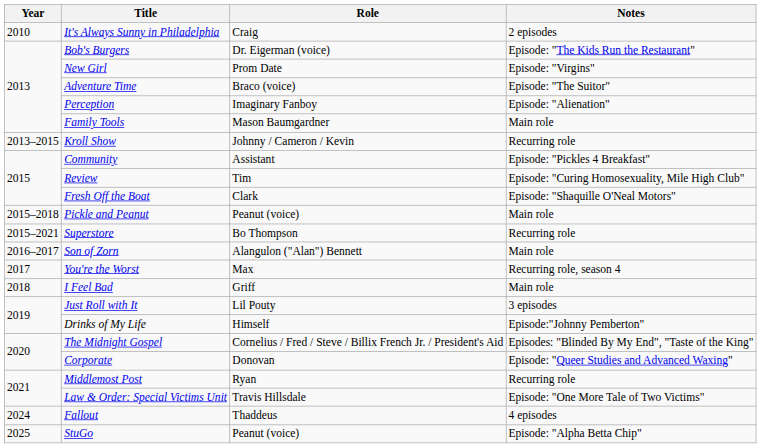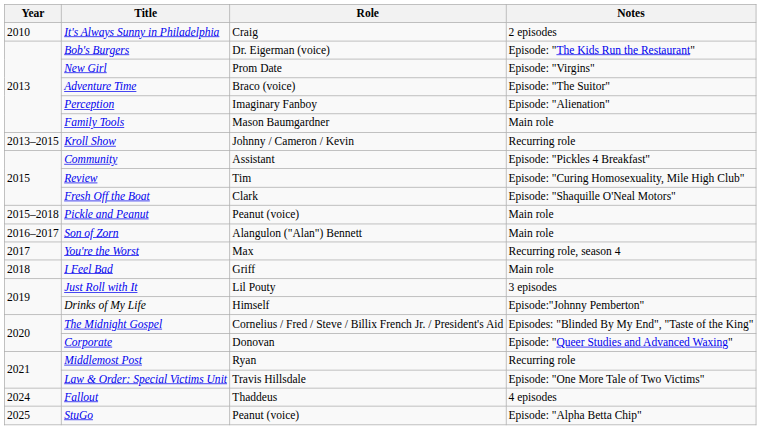 <table class="wikitable sortable">
 <tr>
 <th>Year</th>
 <th>Title</th>
 <th>Role</th>
 <th class="unsortable">Notes</th>
 </tr>
 <tr>
 <td>2010</td>
 <td><em><a href='#'>It's Always Sunny in Philadelphia</a></em></td>
 <td>Craig</td>
 <td>2 episodes</td>
 </tr>
 <tr>
 <td rowspan="5">2013</td>
 <td><em><a href='#'>Bob's Burgers</a></em></td>
 <td>Dr. Eigerman (voice)</td>
 <td>Episode: "<a href='#'>The Kids Run the Restaurant</a>"</td>
 </tr>
 <tr>
 <td><em><a href='#'>New Girl</a></em></td>
 <td>Prom Date</td>
 <td>Episode: "Virgins"</td>
 </tr>
 <tr>
 <td><em><a href='#'>Adventure Time</a></em></td>
 <td>Braco (voice)</td>
 <td>Episode: "The Suitor"</td>
 </tr>
 <tr>
 <td><em><a href='#'>Perception</a></em></td>
 <td>Imaginary Fanboy</td>
 <td>Episode: "Alienation"</td>
 </tr>
 <tr>
 <td><em><a href='#'>Family Tools</a></em></td>
 <td>Mason Baumgardner</td>
 <td>Main role</td>
 </tr>
 <tr>
 <td>2013–2015</td>
 <td><em><a href='#'>Kroll Show</a></em></td>
 <td>Johnny / Cameron / Kevin</td>
 <td>Recurring role</td>
 </tr>
 <tr>
 <td rowspan="3">2015</td>
 <td><em><a href='#'>Community</a></em></td>
 <td>Assistant</td>
 <td>Episode: "Pickles 4 Breakfast"</td>
 </tr>
 <tr>
 <td><em><a href='#'>Review</a></em></td>
 <td>Tim</td>
 <td>Episode: "Curing Homosexuality, Mile High Club"</td>
 </tr>
 <tr>
 <td><em><a href='#'>Fresh Off the Boat</a></em></td>
 <td>Clark</td>
 <td>Episode: "Shaquille O'Neal Motors"</td>
 </tr>
 <tr>
 <td>2015–2018</td>
 <td><em><a href='#'>Pickle and Peanut</a></em></td>
 <td>Peanut (voice)</td>
 <td>Main role</td>
 </tr>
 <tr>
-<td>2015–2021</td>
-<td><em><a href='#'>Superstore</a></em></td>
-<td>Bo Thompson</td>
-<td>Recurring role</td>
-</tr>
-<tr>
 <td>2016–2017</td>
 <td><em><a href='#'>Son of Zorn</a></em></td>
 <td>Alangulon ("Alan") Bennett</td>
 <td>Main role</td>
 </tr>
 <tr>
 <td>2017</td>
 <td><em><a href='#'>You're the Worst</a></em></td>
 <td>Max</td>
 <td>Recurring role, season 4</td>
 </tr>
 <tr>
 <td>2018</td>
 <td><em><a href='#'>I Feel Bad</a></em></td>
 <td>Griff</td>
 <td>Main role</td>
 </tr>
 <tr>
 <td rowspan="2">2019</td>
 <td><em><a href='#'>Just Roll with It</a></em></td>
 <td>Lil Pouty</td>
 <td>3 episodes</td>
 </tr>
 <tr>
 <td><em>Drinks of My Life</em></td>
 <td>Himself</td>
 <td>Episode:"Johnny Pemberton"</td>
 </tr>
 <tr>
 <td rowspan="2">2020</td>
 <td><em><a href='#'>The Midnight Gospel</a></em></td>
 <td>Cornelius / Fred / Steve / Billix French Jr. / President's Aid</td>
 <td>Episodes: "Blinded By My End", "Taste of the King"</td>
 </tr>
 <tr>
 <td><em><a href='#'>Corporate</a></em></td>
 <td>Donovan</td>
 <td>Episode: "<a href='#'>Queer Studies and Advanced Waxing</a>"</td>
 </tr>
 <tr>
 <td rowspan="2">2021</td>
 <td><em><a href='#'>Middlemost Post</a></em></td>
 <td>Ryan</td>
 <td>Recurring role</td>
 </tr>
 <tr>
 <td><em><a href='#'>Law & Order: Special Victims Unit</a></em></td>
 <td>Travis Hillsdale</td>
 <td>Episode: "One More Tale of Two Victims"</td>
 </tr>
 <tr>
 <td>2024</td>
 <td><em><a href='#'>Fallout</a></em></td>
 <td>Thaddeus</td>
 <td>4 episodes</td>
 </tr>
 <tr>
 <td>2025</td>
 <td><em><a href='#'>StuGo</a></em></td>
 <td>Peanut (voice)</td>
 <td>Episode: "Alpha Betta Chip"</td>
 </tr>
 </table>
